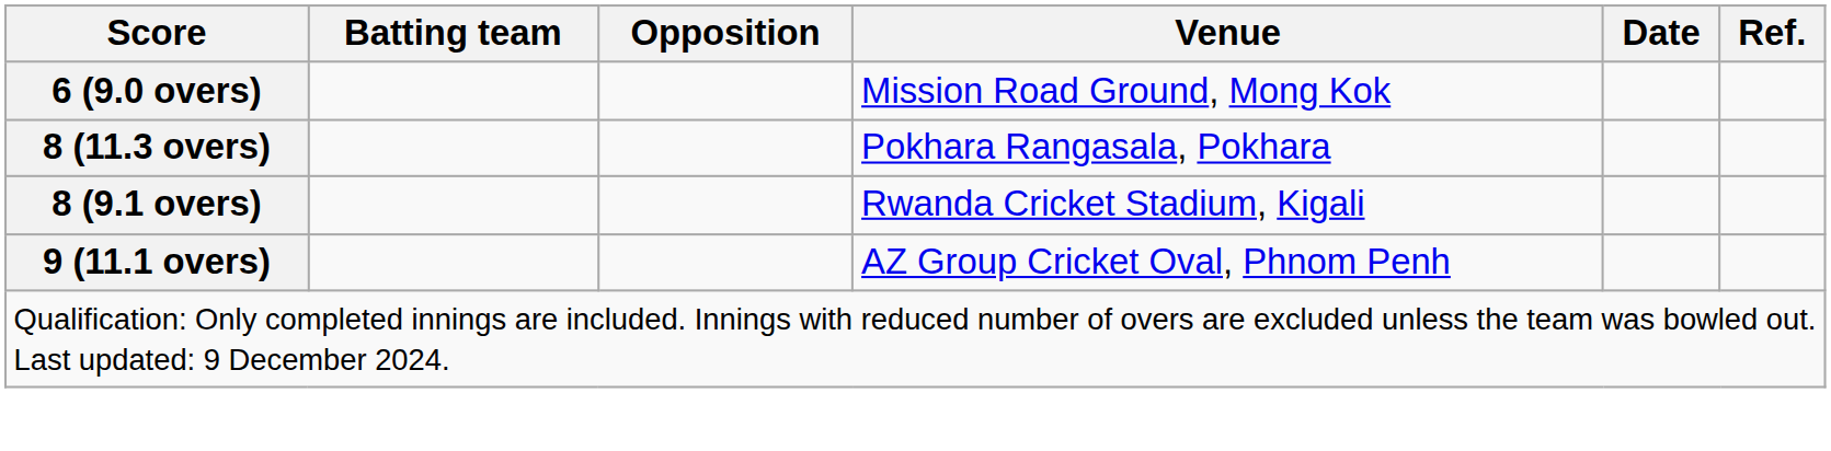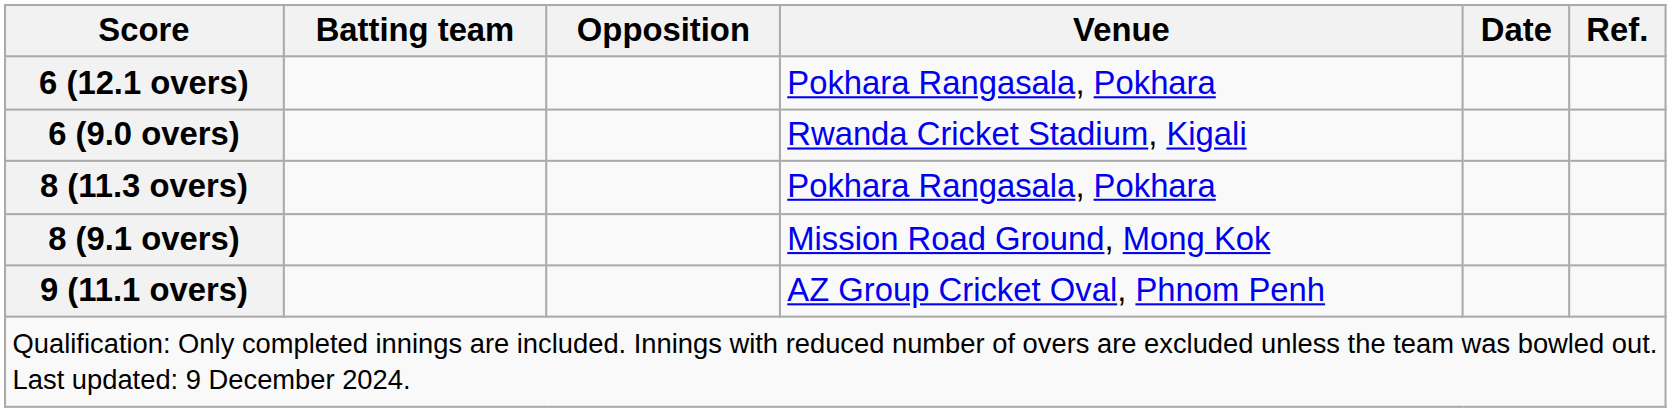 <table class="wikitable">
 <tr>
 <th scope="col">Score</th>
 <th scope="col">Batting team</th>
 <th scope="col">Opposition</th>
 <th scope="col">Venue</th>
 <th scope="col">Date</th>
 <th scope="col">Ref.</th>
 </tr>
 <tr>
+<th scope="row">6 (12.1 overs)</th>
+<td></td>
+<td></td>
+<td><a href='#'>Pokhara Rangasala</a>, <a href='#'>Pokhara</a></td>
+<td></td>
+<td></td>
+</tr>
+<tr>
 <th scope="row">6 (9.0 overs)</th>
 <td></td>
 <td></td>
-<td><a href='#'>Mission Road Ground</a>, <a href='#'>Mong Kok</a></td>
+<td><a href='#'>Rwanda Cricket Stadium</a>, <a href='#'>Kigali</a></td>
 <td></td>
 <td></td>
 </tr>
 <tr>
 <th scope="row">8 (11.3 overs)</th>
 <td></td>
 <td></td>
 <td><a href='#'>Pokhara Rangasala</a>, <a href='#'>Pokhara</a></td>
 <td></td>
 <td></td>
 </tr>
 <tr>
 <th scope="row">8 (9.1 overs)</th>
 <td></td>
 <td></td>
-<td><a href='#'>Rwanda Cricket Stadium</a>, <a href='#'>Kigali</a></td>
+<td><a href='#'>Mission Road Ground</a>, <a href='#'>Mong Kok</a></td>
 <td></td>
 <td></td>
 </tr>
 <tr>
 <th scope="row">9 (11.1 overs)</th>
 <td></td>
 <td></td>
 <td><a href='#'>AZ Group Cricket Oval</a>, <a href='#'>Phnom Penh</a></td>
 <td></td>
 <td></td>
 </tr>
 <tr>
 <td colspan="6" scope="row"><small>Qualification: Only completed innings are included. Innings with reduced number of overs are excluded unless the team was bowled out.</small><br><small>Last updated: 9 December 2024.</small></td>
 </tr>
 </table>
